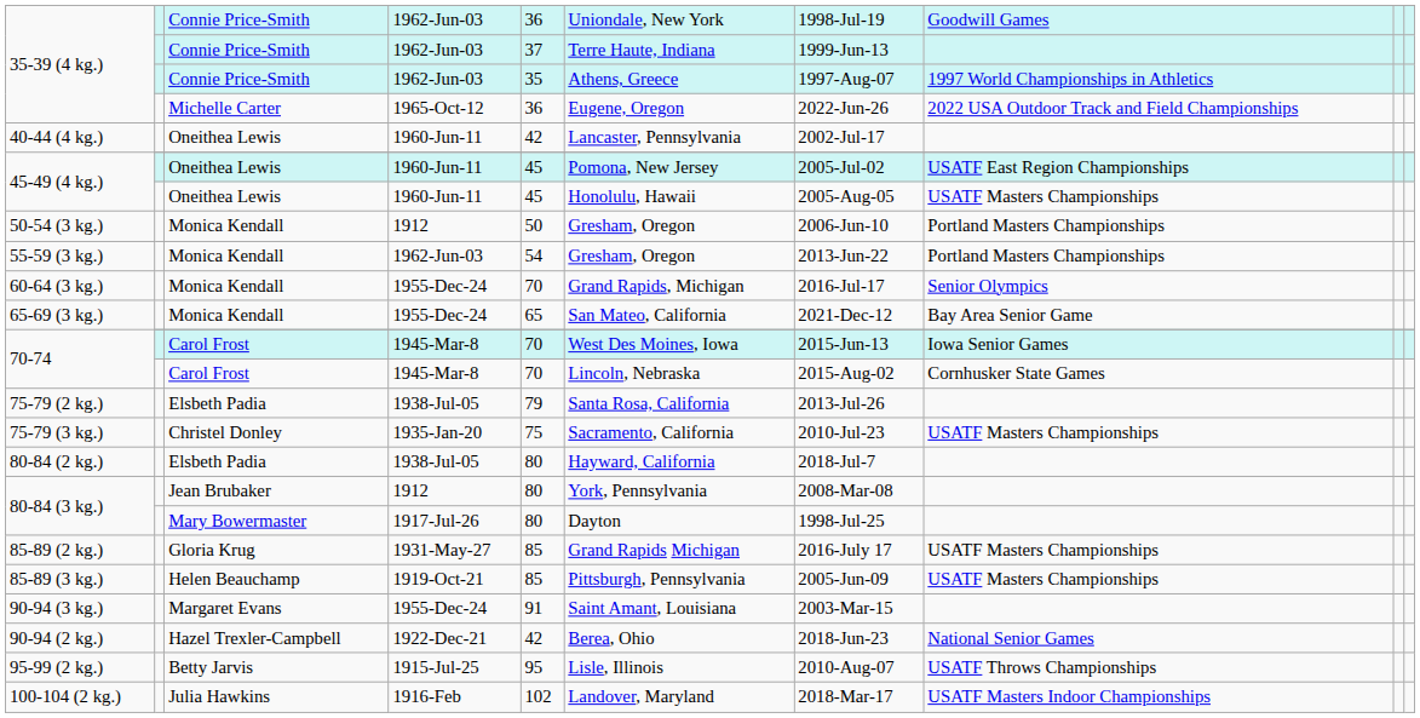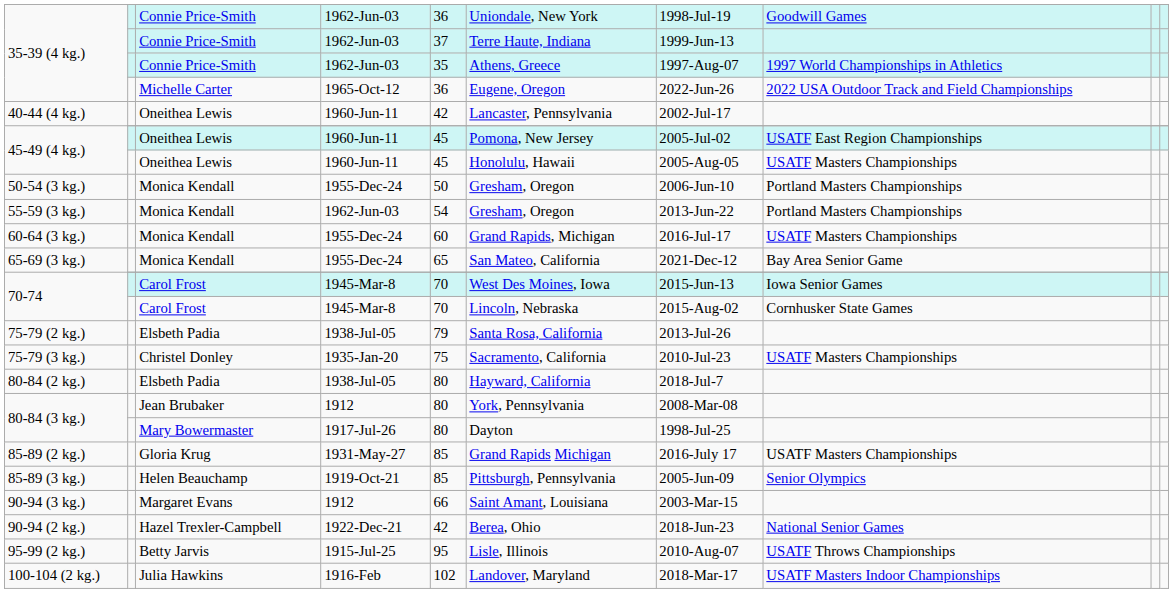 <table class="wikitable" style="font-size:95%; width: 95%">
 <tr>
 <td rowspan=5>35-39 (4 kg.)</td>
 </tr>
 <tr style="background:#cef6f5;">
 <td></td>
 <td><a href='#'>Connie Price-Smith</a></td>
 <td>1962-Jun-03</td>
 <td>36</td>
 <td><a href='#'>Uniondale</a>, New York</td>
 <td>1998-Jul-19</td>
 <td><a href='#'>Goodwill Games</a></td>
 <td></td>
 <td></td>
 </tr>
 <tr style="background:#cef6f5;">
 <td></td>
 <td><a href='#'>Connie Price-Smith</a></td>
 <td>1962-Jun-03</td>
 <td>37</td>
 <td><a href='#'>Terre Haute, Indiana</a></td>
 <td>1999-Jun-13</td>
 <td></td>
 <td></td>
 <td></td>
 </tr>
 <tr style="background:#cef6f5;">
 <td></td>
 <td><a href='#'>Connie Price-Smith</a></td>
 <td>1962-Jun-03</td>
 <td>35</td>
 <td><a href='#'>Athens, Greece</a></td>
 <td>1997-Aug-07</td>
 <td><a href='#'>1997 World Championships in Athletics</a></td>
 <td></td>
 <td></td>
 </tr>
 <tr>
 <td></td>
 <td><a href='#'>Michelle Carter</a></td>
 <td>1965-Oct-12</td>
 <td>36</td>
 <td><a href='#'>Eugene, Oregon</a></td>
 <td>2022-Jun-26</td>
 <td><a href='#'>2022 USA Outdoor Track and Field Championships</a></td>
 <td></td>
 <td></td>
 </tr>
 <tr>
 <td>40-44 (4 kg.)</td>
 <td></td>
 <td>Oneithea Lewis</td>
 <td>1960-Jun-11</td>
 <td>42</td>
 <td><a href='#'>Lancaster</a>, Pennsylvania</td>
 <td>2002-Jul-17</td>
 <td></td>
 <td></td>
 <td></td>
 </tr>
 <tr>
 <td rowspan=3>45-49 (4 kg.)</td>
 </tr>
 <tr style="background:#cef6f5;">
 <td></td>
 <td>Oneithea Lewis</td>
 <td>1960-Jun-11</td>
 <td>45</td>
 <td><a href='#'>Pomona</a>, New Jersey</td>
 <td>2005-Jul-02</td>
 <td><a href='#'>USATF</a> East Region Championships</td>
 <td></td>
 <td></td>
 </tr>
 <tr>
 <td></td>
 <td>Oneithea Lewis</td>
 <td>1960-Jun-11</td>
 <td>45</td>
 <td><a href='#'>Honolulu</a>, Hawaii</td>
 <td>2005-Aug-05</td>
 <td><a href='#'>USATF</a> Masters Championships</td>
 <td></td>
 <td></td>
 </tr>
 <tr>
 <td>50-54 (3 kg.)</td>
 <td></td>
 <td>Monica Kendall</td>
-<td>1912</td>
+<td>1955-Dec-24</td>
 <td>50</td>
 <td><a href='#'>Gresham</a>, Oregon</td>
 <td>2006-Jun-10</td>
 <td>Portland Masters Championships</td>
 <td></td>
 <td></td>
 </tr>
 <tr>
 <td>55-59 (3 kg.)</td>
 <td></td>
 <td>Monica Kendall</td>
 <td>1962-Jun-03</td>
 <td>54</td>
 <td><a href='#'>Gresham</a>, Oregon</td>
 <td>2013-Jun-22</td>
 <td>Portland Masters Championships</td>
 <td></td>
 <td></td>
 </tr>
 <tr>
 <td>60-64 (3 kg.)</td>
 <td></td>
 <td>Monica Kendall</td>
 <td>1955-Dec-24</td>
-<td>70</td>
+<td>60</td>
 <td><a href='#'>Grand Rapids</a>, Michigan</td>
 <td>2016-Jul-17</td>
-<td><a href='#'>Senior Olympics</a></td>
+<td><a href='#'>USATF</a> Masters Championships</td>
 <td></td>
 <td></td>
 </tr>
 <tr>
 <td>65-69 (3 kg.)</td>
 <td></td>
 <td>Monica Kendall</td>
 <td>1955-Dec-24</td>
 <td>65</td>
 <td><a href='#'>San Mateo</a>, California</td>
 <td>2021-Dec-12</td>
 <td>Bay Area Senior Game</td>
 <td></td>
 <td></td>
 </tr>
 <tr>
 <td rowspan=3>70-74</td>
 </tr>
 <tr style="background:#cef6f5;">
 <td></td>
 <td><a href='#'>Carol Frost</a></td>
 <td>1945-Mar-8</td>
 <td>70</td>
 <td><a href='#'>West Des Moines</a>, Iowa</td>
 <td>2015-Jun-13</td>
 <td>Iowa Senior Games</td>
 <td></td>
 <td></td>
 </tr>
 <tr>
 <td></td>
 <td><a href='#'>Carol Frost</a></td>
 <td>1945-Mar-8</td>
 <td>70</td>
 <td><a href='#'>Lincoln</a>, Nebraska</td>
 <td>2015-Aug-02</td>
 <td>Cornhusker State Games</td>
 <td></td>
 <td></td>
 </tr>
 <tr>
 <td>75-79 (2 kg.)</td>
 <td></td>
 <td>Elsbeth Padia</td>
 <td>1938-Jul-05</td>
 <td>79</td>
 <td><a href='#'>Santa Rosa, California</a></td>
 <td>2013-Jul-26</td>
 <td></td>
 <td></td>
 <td></td>
 </tr>
 <tr>
 <td>75-79 (3 kg.)</td>
 <td></td>
 <td>Christel Donley</td>
 <td>1935-Jan-20</td>
 <td>75</td>
 <td><a href='#'>Sacramento</a>, California</td>
 <td>2010-Jul-23</td>
 <td><a href='#'>USATF</a> Masters Championships</td>
 <td></td>
 <td></td>
 </tr>
 <tr>
 <td>80-84 (2 kg.)</td>
 <td></td>
 <td>Elsbeth Padia</td>
 <td>1938-Jul-05</td>
 <td>80</td>
 <td><a href='#'>Hayward, California</a></td>
 <td>2018-Jul-7</td>
 <td></td>
 <td></td>
 <td></td>
 </tr>
 <tr>
 <td rowspan=2>80-84 (3 kg.)</td>
 <td></td>
 <td>Jean Brubaker</td>
 <td>1912</td>
 <td>80</td>
 <td><a href='#'>York</a>, Pennsylvania</td>
 <td>2008-Mar-08</td>
 <td></td>
 <td></td>
 <td></td>
 </tr>
 <tr>
 <td></td>
 <td><a href='#'>Mary Bowermaster</a></td>
 <td>1917-Jul-26</td>
 <td>80</td>
 <td>Dayton</td>
 <td>1998-Jul-25</td>
 <td></td>
 <td></td>
 <td></td>
 </tr>
 <tr>
 <td>85-89 (2 kg.)</td>
 <td></td>
 <td>Gloria Krug</td>
 <td>1931-May-27</td>
 <td>85</td>
 <td><a href='#'>Grand Rapids</a> <a href='#'>Michigan</a></td>
 <td>2016-July 17</td>
 <td>USATF Masters Championships</td>
 <td></td>
 <td></td>
 </tr>
 <tr>
 <td>85-89 (3 kg.)</td>
 <td></td>
 <td>Helen Beauchamp</td>
 <td>1919-Oct-21</td>
 <td>85</td>
 <td><a href='#'>Pittsburgh</a>, Pennsylvania</td>
 <td>2005-Jun-09</td>
-<td><a href='#'>USATF</a> Masters Championships</td>
+<td><a href='#'>Senior Olympics</a></td>
 <td></td>
 <td></td>
 </tr>
 <tr>
 <td>90-94 (3 kg.)</td>
 <td></td>
 <td>Margaret Evans</td>
-<td>1955-Dec-24</td>
-<td>91</td>
+<td>1912</td>
+<td>66</td>
 <td><a href='#'>Saint Amant</a>, Louisiana</td>
 <td>2003-Mar-15</td>
 <td></td>
 <td></td>
 <td></td>
 </tr>
 <tr>
 <td>90-94 (2 kg.)</td>
 <td></td>
 <td>Hazel Trexler-Campbell</td>
 <td>1922-Dec-21</td>
 <td>42</td>
 <td><a href='#'>Berea</a>, Ohio</td>
 <td>2018-Jun-23</td>
 <td><a href='#'>National Senior Games</a></td>
 <td></td>
 <td></td>
 </tr>
 <tr>
 <td>95-99 (2 kg.)</td>
 <td></td>
 <td>Betty Jarvis</td>
 <td>1915-Jul-25</td>
 <td>95</td>
 <td><a href='#'>Lisle</a>, Illinois</td>
 <td>2010-Aug-07</td>
 <td><a href='#'>USATF</a> Throws Championships</td>
 <td></td>
 <td></td>
 </tr>
 <tr>
 <td>100-104 (2 kg.)</td>
 <td> </td>
 <td>Julia Hawkins</td>
 <td>1916-Feb</td>
 <td>102</td>
 <td><a href='#'>Landover</a>, Maryland</td>
 <td>2018-Mar-17</td>
 <td><a href='#'>USATF Masters Indoor Championships</a></td>
 <td></td>
 <td></td>
 </tr>
 </table>
